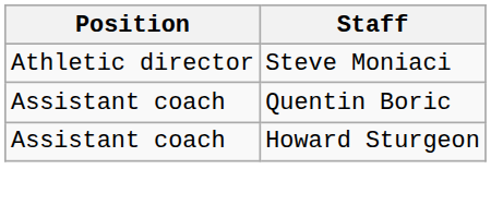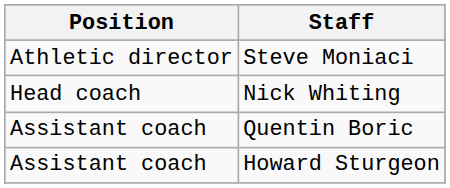 <table class="wikitable">
 <tr>
 <th>Position</th>
 <th>Staff</th>
 </tr>
 <tr>
 <td>Athletic director</td>
 <td> Steve Moniaci</td>
 </tr>
 <tr>
+<td>Head coach</td>
+<td> Nick Whiting</td>
+</tr>
+<tr>
 <td>Assistant coach</td>
 <td> Quentin Boric</td>
 </tr>
 <tr>
 <td>Assistant coach</td>
 <td> Howard Sturgeon</td>
 </tr>
 </table>
